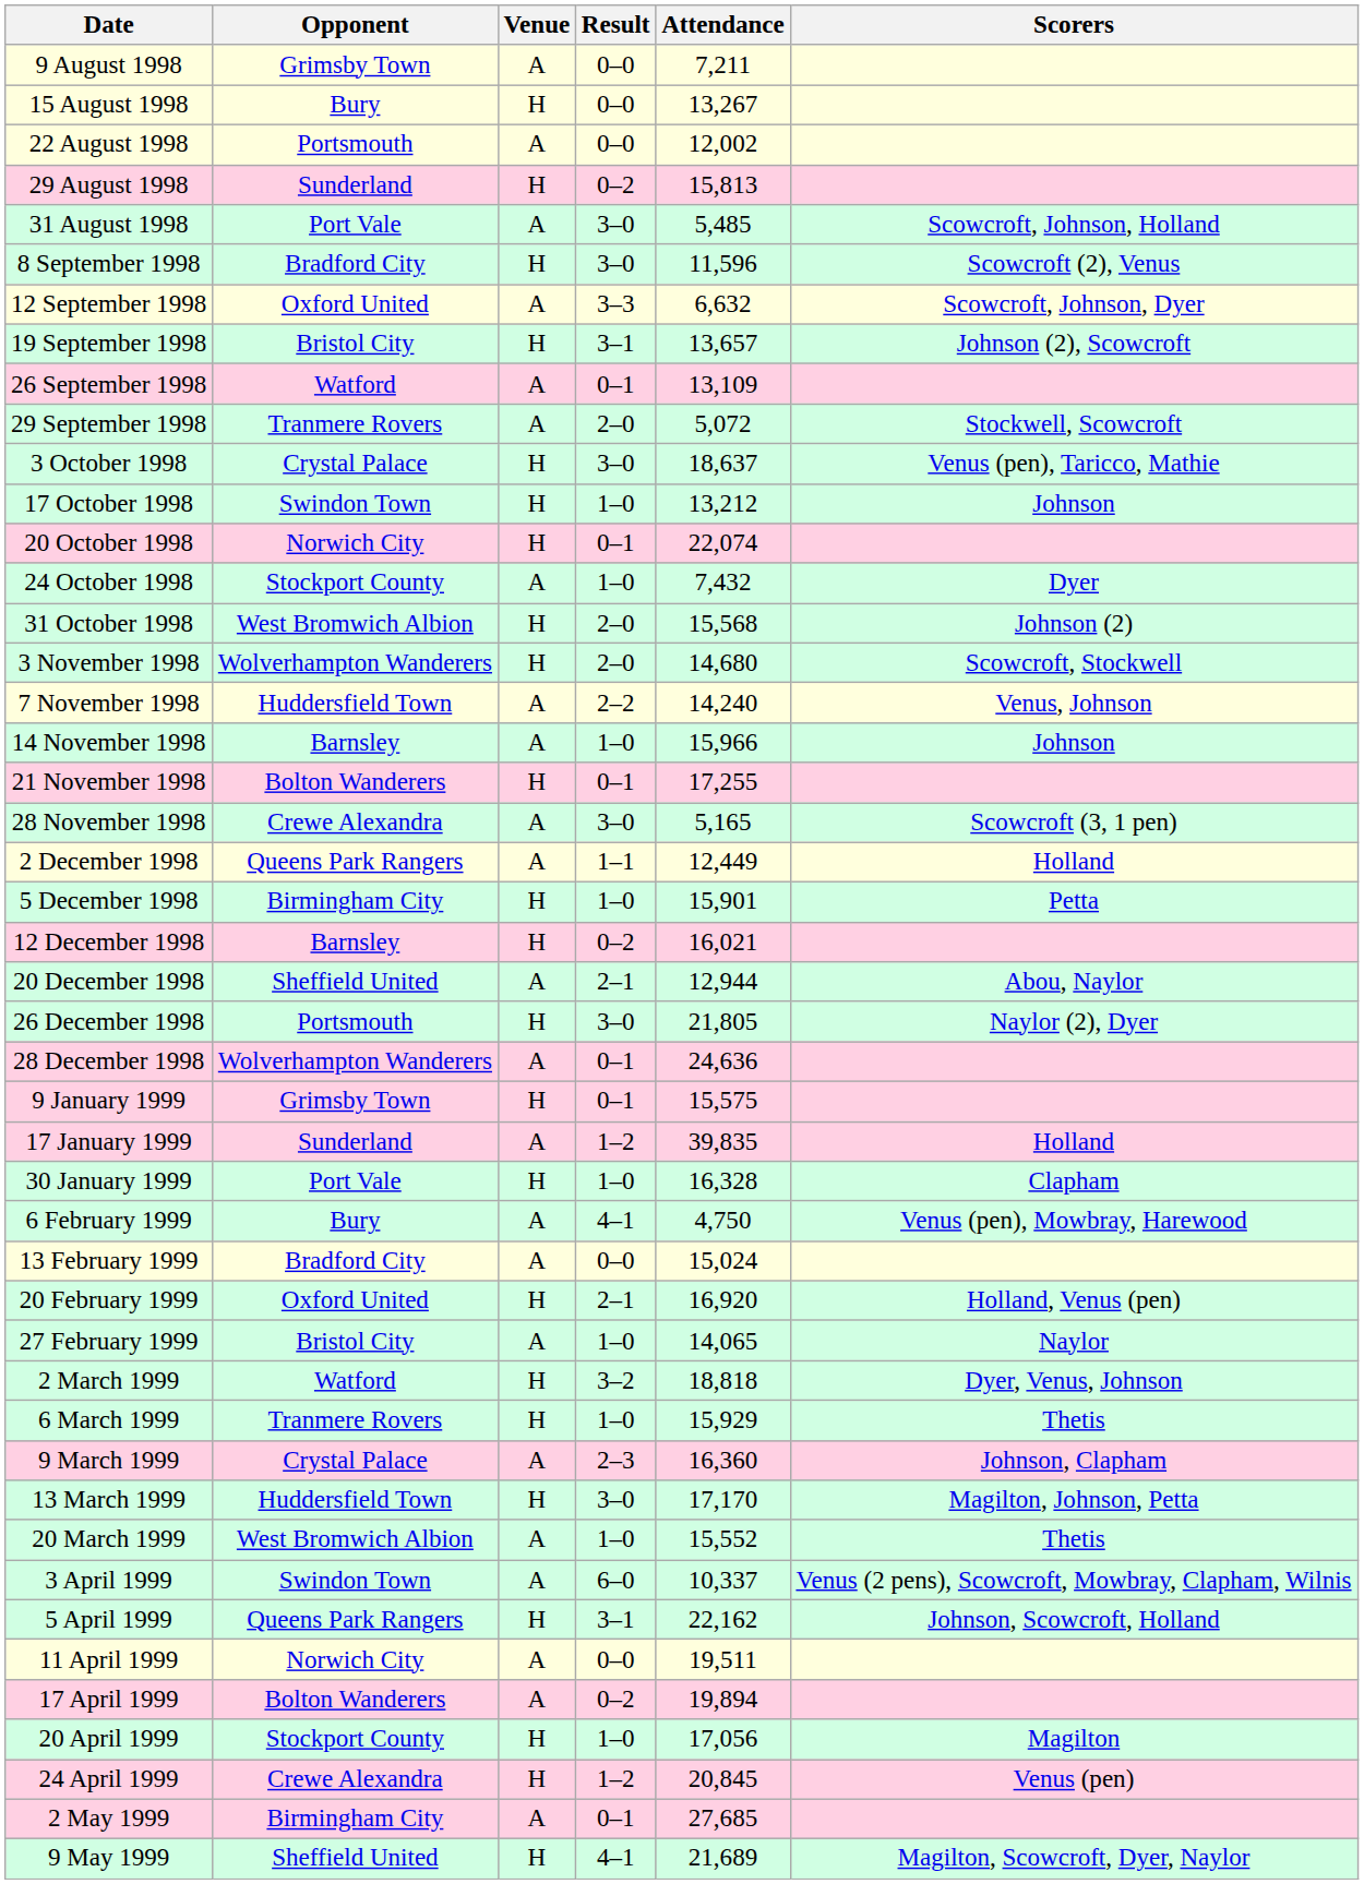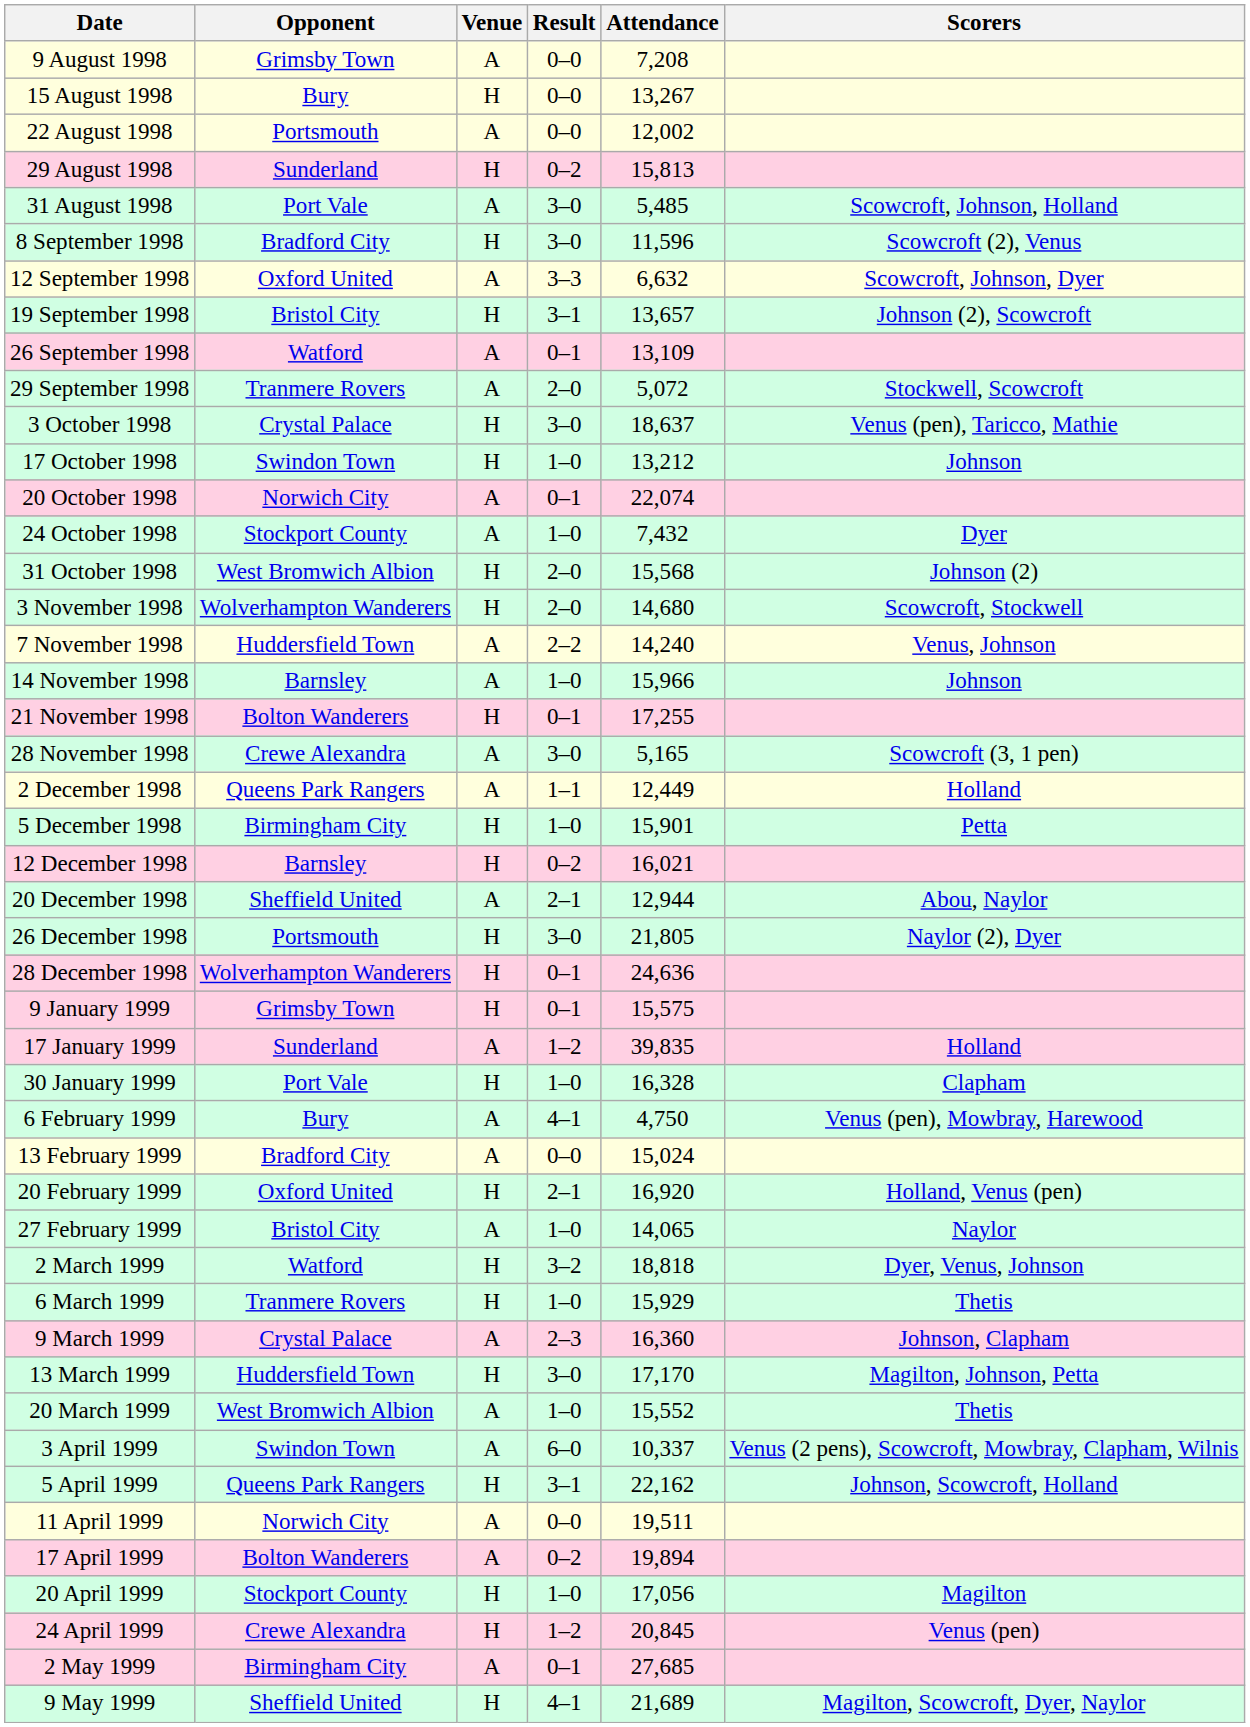 <table class="wikitable sortable" style="font-size:100%; text-align:center">
 <tr>
 <th>Date</th>
 <th>Opponent</th>
 <th>Venue</th>
 <th>Result</th>
 <th>Attendance</th>
 <th>Scorers</th>
 </tr>
 <tr style="background-color: #ffffdd;">
 <td>9 August 1998</td>
 <td><a href='#'>Grimsby Town</a></td>
 <td>A</td>
 <td>0–0</td>
-<td>7,211</td>
+<td>7,208</td>
 <td></td>
 </tr>
 <tr style="background-color: #ffffdd;">
 <td>15 August 1998</td>
 <td><a href='#'>Bury</a></td>
 <td>H</td>
 <td>0–0</td>
 <td>13,267</td>
 <td></td>
 </tr>
 <tr style="background-color: #ffffdd;">
 <td>22 August 1998</td>
 <td><a href='#'>Portsmouth</a></td>
 <td>A</td>
 <td>0–0</td>
 <td>12,002</td>
 <td></td>
 </tr>
 <tr style="background-color: #ffd0e3;">
 <td>29 August 1998</td>
 <td><a href='#'>Sunderland</a></td>
 <td>H</td>
 <td>0–2</td>
 <td>15,813</td>
 <td></td>
 </tr>
 <tr style="background-color: #d0ffe3;">
 <td>31 August 1998</td>
 <td><a href='#'>Port Vale</a></td>
 <td>A</td>
 <td>3–0</td>
 <td>5,485</td>
 <td><a href='#'>Scowcroft</a>, <a href='#'>Johnson</a>, <a href='#'>Holland</a></td>
 </tr>
 <tr style="background-color: #d0ffe3;">
 <td>8 September 1998</td>
 <td><a href='#'>Bradford City</a></td>
 <td>H</td>
 <td>3–0</td>
 <td>11,596</td>
 <td><a href='#'>Scowcroft</a> (2), <a href='#'>Venus</a></td>
 </tr>
 <tr style="background-color: #ffffdd;">
 <td>12 September 1998</td>
 <td><a href='#'>Oxford United</a></td>
 <td>A</td>
 <td>3–3</td>
 <td>6,632</td>
 <td><a href='#'>Scowcroft</a>, <a href='#'>Johnson</a>, <a href='#'>Dyer</a></td>
 </tr>
 <tr style="background-color: #d0ffe3;">
 <td>19 September 1998</td>
 <td><a href='#'>Bristol City</a></td>
 <td>H</td>
 <td>3–1</td>
 <td>13,657</td>
 <td><a href='#'>Johnson</a> (2), <a href='#'>Scowcroft</a></td>
 </tr>
 <tr style="background-color: #ffd0e3;">
 <td>26 September 1998</td>
 <td><a href='#'>Watford</a></td>
 <td>A</td>
 <td>0–1</td>
 <td>13,109</td>
 <td></td>
 </tr>
 <tr style="background-color: #d0ffe3;">
 <td>29 September 1998</td>
 <td><a href='#'>Tranmere Rovers</a></td>
 <td>A</td>
 <td>2–0</td>
 <td>5,072</td>
 <td><a href='#'>Stockwell</a>, <a href='#'>Scowcroft</a></td>
 </tr>
 <tr style="background-color: #d0ffe3;">
 <td>3 October 1998</td>
 <td><a href='#'>Crystal Palace</a></td>
 <td>H</td>
 <td>3–0</td>
 <td>18,637</td>
 <td><a href='#'>Venus</a> (pen), <a href='#'>Taricco</a>, <a href='#'>Mathie</a></td>
 </tr>
 <tr style="background-color: #d0ffe3;">
 <td>17 October 1998</td>
 <td><a href='#'>Swindon Town</a></td>
 <td>H</td>
 <td>1–0</td>
 <td>13,212</td>
 <td><a href='#'>Johnson</a></td>
 </tr>
 <tr style="background-color: #ffd0e3;">
 <td>20 October 1998</td>
 <td><a href='#'>Norwich City</a></td>
-<td>H</td>
+<td>A</td>
 <td>0–1</td>
 <td>22,074</td>
 <td></td>
 </tr>
 <tr style="background-color: #d0ffe3;">
 <td>24 October 1998</td>
 <td><a href='#'>Stockport County</a></td>
 <td>A</td>
 <td>1–0</td>
 <td>7,432</td>
 <td><a href='#'>Dyer</a></td>
 </tr>
 <tr style="background-color: #d0ffe3;">
 <td>31 October 1998</td>
 <td><a href='#'>West Bromwich Albion</a></td>
 <td>H</td>
 <td>2–0</td>
 <td>15,568</td>
 <td><a href='#'>Johnson</a> (2)</td>
 </tr>
 <tr style="background-color: #d0ffe3;">
 <td>3 November 1998</td>
 <td><a href='#'>Wolverhampton Wanderers</a></td>
 <td>H</td>
 <td>2–0</td>
 <td>14,680</td>
 <td><a href='#'>Scowcroft</a>, <a href='#'>Stockwell</a></td>
 </tr>
 <tr style="background-color: #ffffdd;">
 <td>7 November 1998</td>
 <td><a href='#'>Huddersfield Town</a></td>
 <td>A</td>
 <td>2–2</td>
 <td>14,240</td>
 <td><a href='#'>Venus</a>, <a href='#'>Johnson</a></td>
 </tr>
 <tr style="background-color: #d0ffe3;">
 <td>14 November 1998</td>
 <td><a href='#'>Barnsley</a></td>
 <td>A</td>
 <td>1–0</td>
 <td>15,966</td>
 <td><a href='#'>Johnson</a></td>
 </tr>
 <tr style="background-color: #ffd0e3;">
 <td>21 November 1998</td>
 <td><a href='#'>Bolton Wanderers</a></td>
 <td>H</td>
 <td>0–1</td>
 <td>17,255</td>
 <td></td>
 </tr>
 <tr style="background-color: #d0ffe3;">
 <td>28 November 1998</td>
 <td><a href='#'>Crewe Alexandra</a></td>
 <td>A</td>
 <td>3–0</td>
 <td>5,165</td>
 <td><a href='#'>Scowcroft</a> (3, 1 pen)</td>
 </tr>
 <tr style="background-color: #ffffdd;">
 <td>2 December 1998</td>
 <td><a href='#'>Queens Park Rangers</a></td>
 <td>A</td>
 <td>1–1</td>
 <td>12,449</td>
 <td><a href='#'>Holland</a></td>
 </tr>
 <tr style="background-color: #d0ffe3;">
 <td>5 December 1998</td>
 <td><a href='#'>Birmingham City</a></td>
 <td>H</td>
 <td>1–0</td>
 <td>15,901</td>
 <td><a href='#'>Petta</a></td>
 </tr>
 <tr style="background-color: #ffd0e3;">
 <td>12 December 1998</td>
 <td><a href='#'>Barnsley</a></td>
 <td>H</td>
 <td>0–2</td>
 <td>16,021</td>
 <td></td>
 </tr>
 <tr style="background-color: #d0ffe3;">
 <td>20 December 1998</td>
 <td><a href='#'>Sheffield United</a></td>
 <td>A</td>
 <td>2–1</td>
 <td>12,944</td>
 <td><a href='#'>Abou</a>, <a href='#'>Naylor</a></td>
 </tr>
 <tr style="background-color: #d0ffe3;">
 <td>26 December 1998</td>
 <td><a href='#'>Portsmouth</a></td>
 <td>H</td>
 <td>3–0</td>
 <td>21,805</td>
 <td><a href='#'>Naylor</a> (2), <a href='#'>Dyer</a></td>
 </tr>
 <tr style="background-color: #ffd0e3;">
 <td>28 December 1998</td>
 <td><a href='#'>Wolverhampton Wanderers</a></td>
-<td>A</td>
+<td>H</td>
 <td>0–1</td>
 <td>24,636</td>
 <td></td>
 </tr>
 <tr style="background-color: #ffd0e3;">
 <td>9 January 1999</td>
 <td><a href='#'>Grimsby Town</a></td>
 <td>H</td>
 <td>0–1</td>
 <td>15,575</td>
 <td></td>
 </tr>
 <tr style="background-color: #ffd0e3;">
 <td>17 January 1999</td>
 <td><a href='#'>Sunderland</a></td>
 <td>A</td>
 <td>1–2</td>
 <td>39,835</td>
 <td><a href='#'>Holland</a></td>
 </tr>
 <tr style="background-color: #d0ffe3;">
 <td>30 January 1999</td>
 <td><a href='#'>Port Vale</a></td>
 <td>H</td>
 <td>1–0</td>
 <td>16,328</td>
 <td><a href='#'>Clapham</a></td>
 </tr>
 <tr style="background-color: #d0ffe3;">
 <td>6 February 1999</td>
 <td><a href='#'>Bury</a></td>
 <td>A</td>
 <td>4–1</td>
 <td>4,750</td>
 <td><a href='#'>Venus</a> (pen), <a href='#'>Mowbray</a>, <a href='#'>Harewood</a></td>
 </tr>
 <tr style="background-color: #ffffdd;">
 <td>13 February 1999</td>
 <td><a href='#'>Bradford City</a></td>
 <td>A</td>
 <td>0–0</td>
 <td>15,024</td>
 <td></td>
 </tr>
 <tr style="background-color: #d0ffe3;">
 <td>20 February 1999</td>
 <td><a href='#'>Oxford United</a></td>
 <td>H</td>
 <td>2–1</td>
 <td>16,920</td>
 <td><a href='#'>Holland</a>, <a href='#'>Venus</a> (pen)</td>
 </tr>
 <tr style="background-color: #d0ffe3;">
 <td>27 February 1999</td>
 <td><a href='#'>Bristol City</a></td>
 <td>A</td>
 <td>1–0</td>
 <td>14,065</td>
 <td><a href='#'>Naylor</a></td>
 </tr>
 <tr style="background-color: #d0ffe3;">
 <td>2 March 1999</td>
 <td><a href='#'>Watford</a></td>
 <td>H</td>
 <td>3–2</td>
 <td>18,818</td>
 <td><a href='#'>Dyer</a>, <a href='#'>Venus</a>, <a href='#'>Johnson</a></td>
 </tr>
 <tr style="background-color: #d0ffe3;">
 <td>6 March 1999</td>
 <td><a href='#'>Tranmere Rovers</a></td>
 <td>H</td>
 <td>1–0</td>
 <td>15,929</td>
 <td><a href='#'>Thetis</a></td>
 </tr>
 <tr style="background-color: #ffd0e3;">
 <td>9 March 1999</td>
 <td><a href='#'>Crystal Palace</a></td>
 <td>A</td>
 <td>2–3</td>
 <td>16,360</td>
 <td><a href='#'>Johnson</a>, <a href='#'>Clapham</a></td>
 </tr>
 <tr style="background-color: #d0ffe3;">
 <td>13 March 1999</td>
 <td><a href='#'>Huddersfield Town</a></td>
 <td>H</td>
 <td>3–0</td>
 <td>17,170</td>
 <td><a href='#'>Magilton</a>, <a href='#'>Johnson</a>, <a href='#'>Petta</a></td>
 </tr>
 <tr style="background-color: #d0ffe3;">
 <td>20 March 1999</td>
 <td><a href='#'>West Bromwich Albion</a></td>
 <td>A</td>
 <td>1–0</td>
 <td>15,552</td>
 <td><a href='#'>Thetis</a></td>
 </tr>
 <tr style="background-color: #d0ffe3;">
 <td>3 April 1999</td>
 <td><a href='#'>Swindon Town</a></td>
 <td>A</td>
 <td>6–0</td>
 <td>10,337</td>
 <td><a href='#'>Venus</a> (2 pens), <a href='#'>Scowcroft</a>, <a href='#'>Mowbray</a>, <a href='#'>Clapham</a>, <a href='#'>Wilnis</a></td>
 </tr>
 <tr style="background-color: #d0ffe3;">
 <td>5 April 1999</td>
 <td><a href='#'>Queens Park Rangers</a></td>
 <td>H</td>
 <td>3–1</td>
 <td>22,162</td>
 <td><a href='#'>Johnson</a>, <a href='#'>Scowcroft</a>, <a href='#'>Holland</a></td>
 </tr>
 <tr style="background-color: #ffffdd;">
 <td>11 April 1999</td>
 <td><a href='#'>Norwich City</a></td>
 <td>A</td>
 <td>0–0</td>
 <td>19,511</td>
 <td></td>
 </tr>
 <tr style="background-color: #ffd0e3;">
 <td>17 April 1999</td>
 <td><a href='#'>Bolton Wanderers</a></td>
 <td>A</td>
 <td>0–2</td>
 <td>19,894</td>
 <td></td>
 </tr>
 <tr style="background-color: #d0ffe3;">
 <td>20 April 1999</td>
 <td><a href='#'>Stockport County</a></td>
 <td>H</td>
 <td>1–0</td>
 <td>17,056</td>
 <td><a href='#'>Magilton</a></td>
 </tr>
 <tr style="background-color: #ffd0e3;">
 <td>24 April 1999</td>
 <td><a href='#'>Crewe Alexandra</a></td>
 <td>H</td>
 <td>1–2</td>
 <td>20,845</td>
 <td><a href='#'>Venus</a> (pen)</td>
 </tr>
 <tr style="background-color: #ffd0e3;">
 <td>2 May 1999</td>
 <td><a href='#'>Birmingham City</a></td>
 <td>A</td>
 <td>0–1</td>
 <td>27,685</td>
 <td></td>
 </tr>
 <tr style="background-color: #d0ffe3;">
 <td>9 May 1999</td>
 <td><a href='#'>Sheffield United</a></td>
 <td>H</td>
 <td>4–1</td>
 <td>21,689</td>
 <td><a href='#'>Magilton</a>, <a href='#'>Scowcroft</a>, <a href='#'>Dyer</a>, <a href='#'>Naylor</a></td>
 </tr>
 </table>
